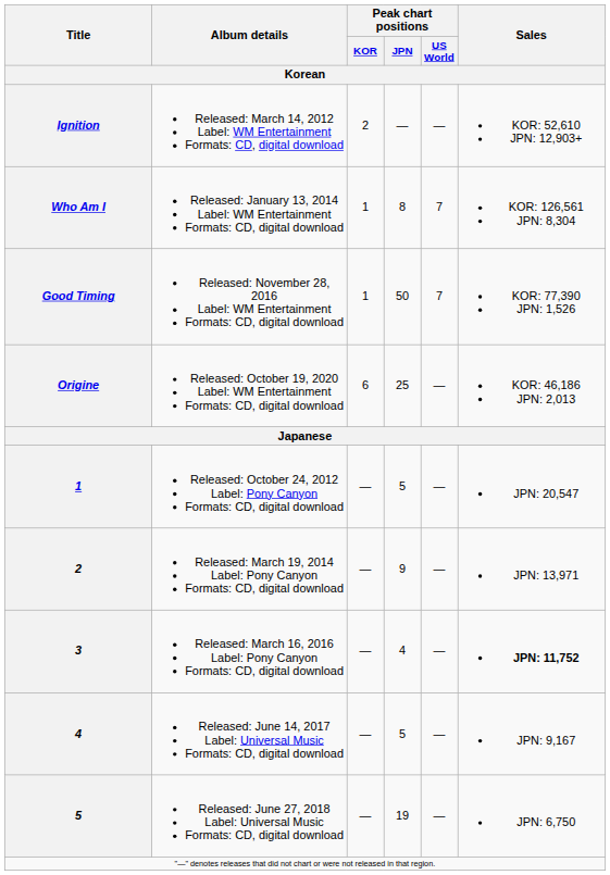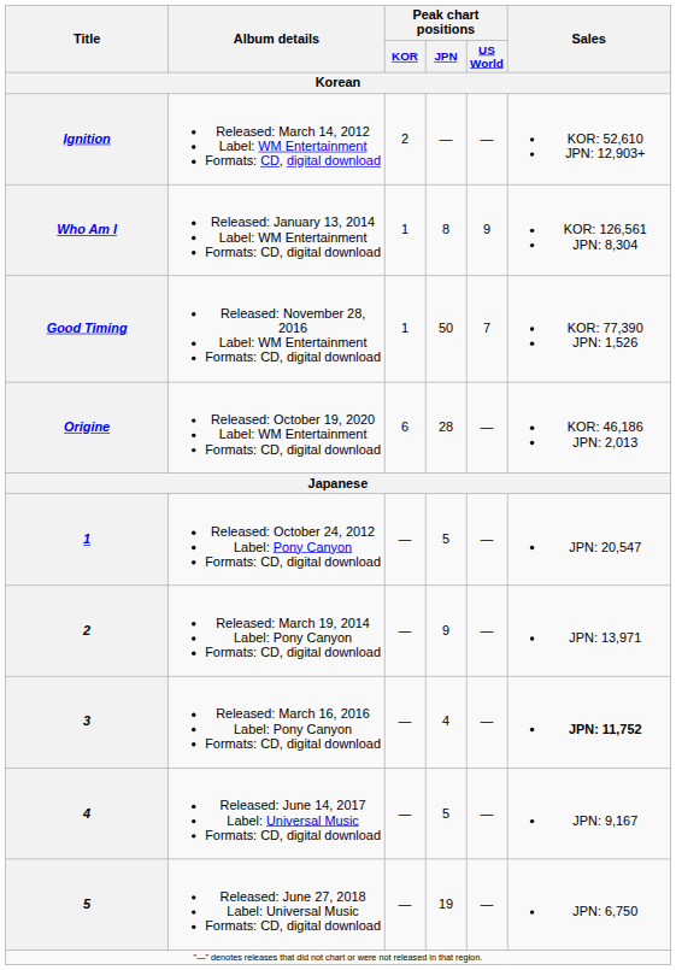 <table class="wikitable plainrowheaders" style="text-align:center;">
 <tr>
 <th scope="col" rowspan="2" style="width:12em;">Title</th>
 <th scope="col" rowspan="2" style="width:16em;">Album details</th>
 <th scope="col" colspan="3">Peak chart positions</th>
 <th scope="col" rowspan="2" style="width:12em;">Sales</th>
 </tr>
 <tr>
 <th scope="col" style="width:3em;font-size:90%;"><a href='#'>KOR</a><br></th>
 <th scope="col" style="width:3em;font-size:90%;"><a href='#'>JPN</a><br></th>
 <th scope="col" style="width:3em;font-size:90%;"><a href='#'>US World</a><br></th>
 </tr>
 <tr>
 <th colspan="6">Korean</th>
 </tr>
 <tr>
 <th scope="row"><em><a href='#'>Ignition</a></em></th>
 <td><br><ul><li>Released: March 14, 2012</li><li>Label: <a href='#'>WM Entertainment</a></li><li>Formats: <a href='#'>CD</a>, <a href='#'>digital download</a></li></ul></td>
 <td>2</td>
 <td>—</td>
 <td>—</td>
 <td><br><ul><li>KOR: 52,610</li><li>JPN: 12,903+</li></ul></td>
 </tr>
 <tr>
 <th scope="row"><em><a href='#'>Who Am I</a></em></th>
 <td><br><ul><li>Released: January 13, 2014</li><li>Label: WM Entertainment</li><li>Formats: CD, digital download</li></ul></td>
 <td>1</td>
 <td>8</td>
-<td>7</td>
+<td>9</td>
 <td><br><ul><li>KOR: 126,561</li><li>JPN: 8,304</li></ul></td>
 </tr>
 <tr>
 <th scope="row"><em><a href='#'>Good Timing</a></em></th>
 <td><br><ul><li>Released: November 28, 2016</li><li>Label: WM Entertainment</li><li>Formats: CD, digital download</li></ul></td>
 <td>1</td>
 <td>50</td>
 <td>7</td>
 <td><br><ul><li>KOR: 77,390</li><li>JPN: 1,526</li></ul></td>
 </tr>
 <tr>
 <th scope="row"><em><a href='#'>Origine</a></em></th>
 <td><br><ul><li>Released: October 19, 2020</li><li>Label: WM Entertainment</li><li>Formats: CD, digital download</li></ul></td>
 <td>6</td>
-<td>25</td>
+<td>28</td>
 <td>—</td>
 <td><br><ul><li>KOR: 46,186</li><li>JPN: 2,013</li></ul></td>
 </tr>
 <tr>
 <th colspan="6">Japanese</th>
 </tr>
 <tr>
 <th scope="row"><em><a href='#'>1</a></em></th>
 <td><br><ul><li>Released: October 24, 2012</li><li>Label: <a href='#'>Pony Canyon</a></li><li>Formats: CD, digital download</li></ul></td>
 <td>—</td>
 <td>5</td>
 <td>—</td>
 <td><br><ul><li>JPN: 20,547</li></ul></td>
 </tr>
 <tr>
 <th scope="row"><em>2</em></th>
 <td><br><ul><li>Released: March 19, 2014</li><li>Label: Pony Canyon</li><li>Formats: CD, digital download</li></ul></td>
 <td>—</td>
 <td>9</td>
 <td>—</td>
 <td><br><ul><li>JPN: 13,971</li></ul></td>
 </tr>
 <tr>
 <th scope="row"><em>3</em></th>
 <td><br><ul><li>Released: March 16, 2016</li><li>Label: Pony Canyon</li><li>Formats: CD, digital download</li></ul></td>
 <td>—</td>
 <td>4</td>
 <td>—</td>
 <td><strong><br><ul><li>JPN: 11,752</li></ul></strong></td>
 </tr>
 <tr>
 <th scope="row"><em>4</em></th>
 <td><br><ul><li>Released: June 14, 2017</li><li>Label: <a href='#'>Universal Music</a></li><li>Formats: CD, digital download</li></ul></td>
 <td>—</td>
 <td>5</td>
 <td>—</td>
 <td><br><ul><li>JPN: 9,167</li></ul></td>
 </tr>
 <tr>
 <th scope="row"><em>5</em></th>
 <td><br><ul><li>Released: June 27, 2018</li><li>Label: Universal Music</li><li>Formats: CD, digital download</li></ul></td>
 <td>—</td>
 <td>19</td>
 <td>—</td>
 <td><br><ul><li>JPN: 6,750</li></ul></td>
 </tr>
 <tr>
 <td colspan="6" style="font-size:8pt;">"—" denotes releases that did not chart or were not released in that region.</td>
 </tr>
 </table>
